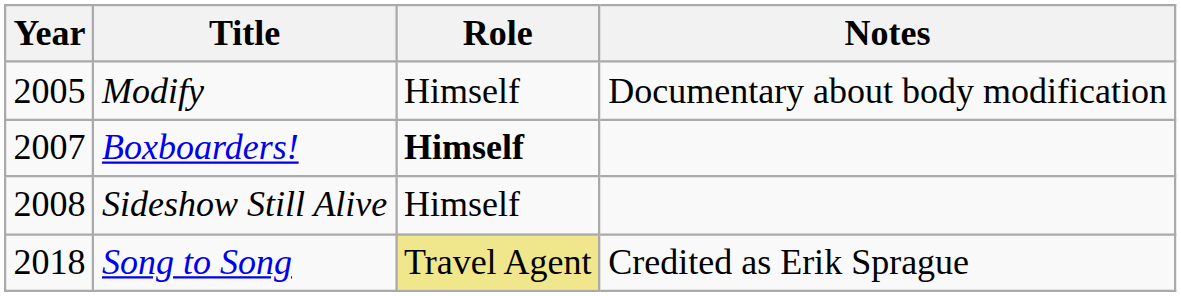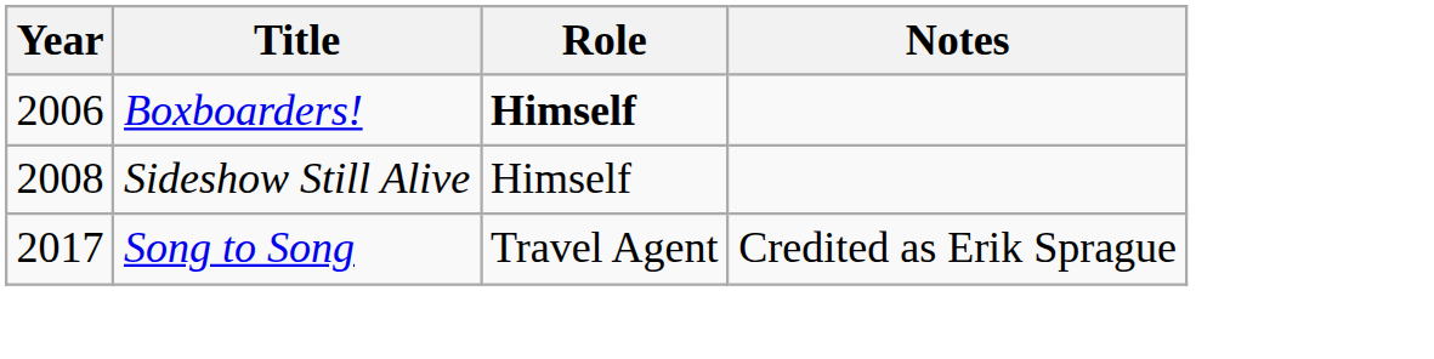 <table class="wikitable sortable">
 <tr>
 <th>Year</th>
 <th>Title</th>
 <th>Role</th>
 <th class="unsortable">Notes</th>
 </tr>
 <tr>
-<td>2005 </td>
-<td><em>Modify</em></td>
-<td>Himself</td>
-<td>Documentary about body modification</td>
-</tr>
-<tr>
-<td>2007</td>
+<td>2006</td>
 <td><em><a href='#'>Boxboarders!</a></em></td>
 <td><strong>Himself</strong></td>
 <td></td>
 </tr>
 <tr>
 <td>2008</td>
 <td><em>Sideshow Still Alive</em></td>
 <td>Himself</td>
 <td></td>
 </tr>
 <tr>
-<td>2018</td>
+<td>2017</td>
 <td><em><a href='#'>Song to Song</a></em></td>
-<td style="background: khaki;">Travel Agent</td>
+<td>Travel Agent</td>
 <td>Credited as Erik Sprague</td>
 </tr>
 </table>
